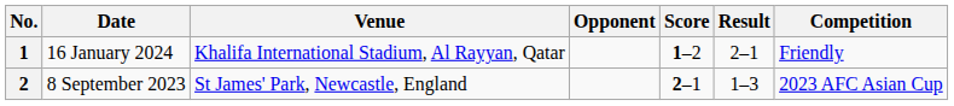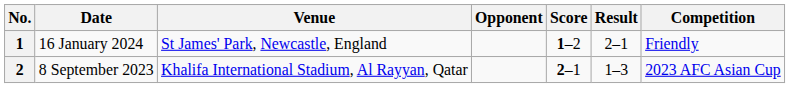 <table class="wikitable" style="font-size:95%">
 <tr>
 <th>No.</th>
 <th>Date</th>
 <th>Venue</th>
 <th>Opponent</th>
 <th>Score</th>
 <th>Result</th>
 <th>Competition</th>
 </tr>
 <tr>
 <th scope=row>1</th>
 <td>16 January 2024</td>
-<td><a href='#'>Khalifa International Stadium</a>, <a href='#'>Al Rayyan</a>, Qatar</td>
+<td><a href='#'>St James' Park</a>, <a href='#'>Newcastle</a>, England</td>
 <td></td>
 <td align=center><strong>1</strong>–2</td>
 <td align=center>2–1</td>
 <td><a href='#'>Friendly</a></td>
 </tr>
 <tr>
 <th scope=row>2</th>
 <td>8 September 2023</td>
-<td><a href='#'>St James' Park</a>, <a href='#'>Newcastle</a>, England</td>
+<td><a href='#'>Khalifa International Stadium</a>, <a href='#'>Al Rayyan</a>, Qatar</td>
 <td></td>
 <td align=center><strong>2</strong>–1</td>
 <td align=center>1–3</td>
 <td><a href='#'>2023 AFC Asian Cup</a></td>
 </tr>
 </table>
